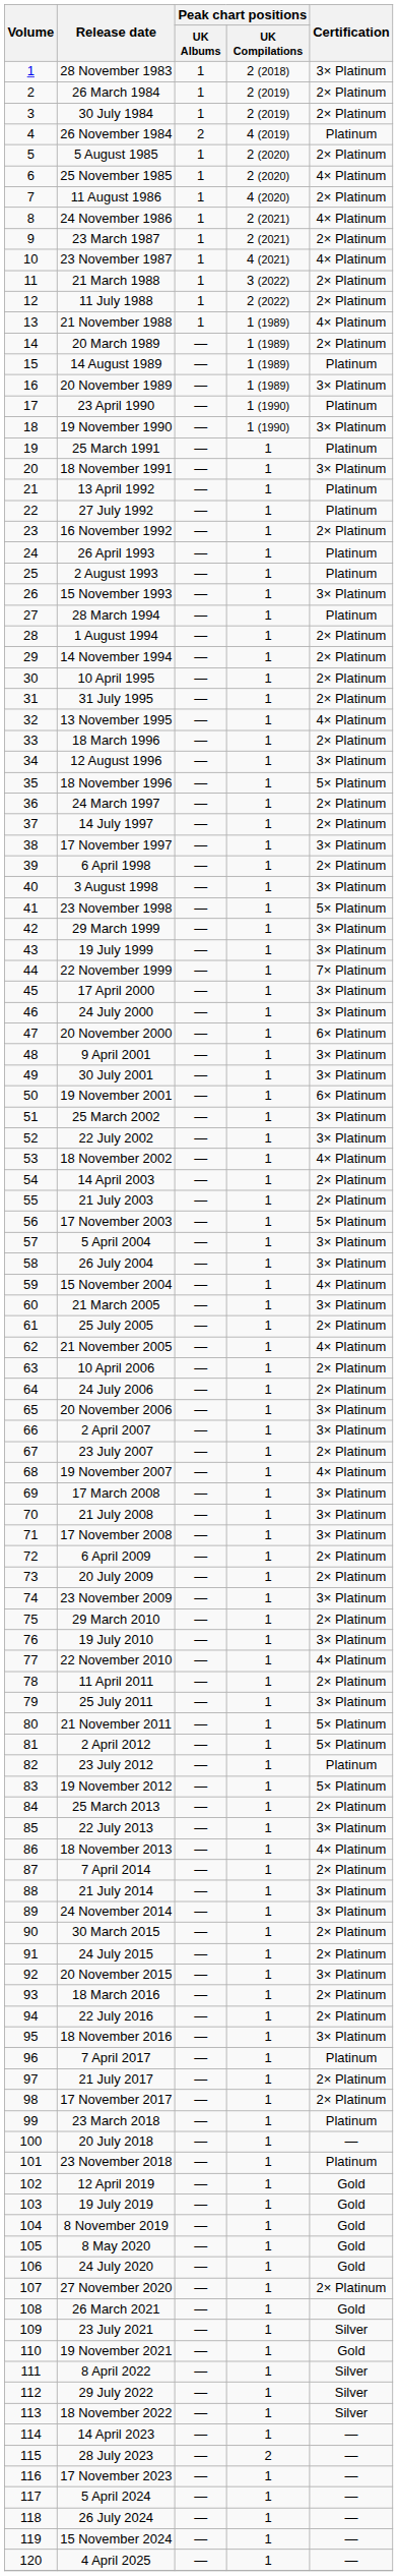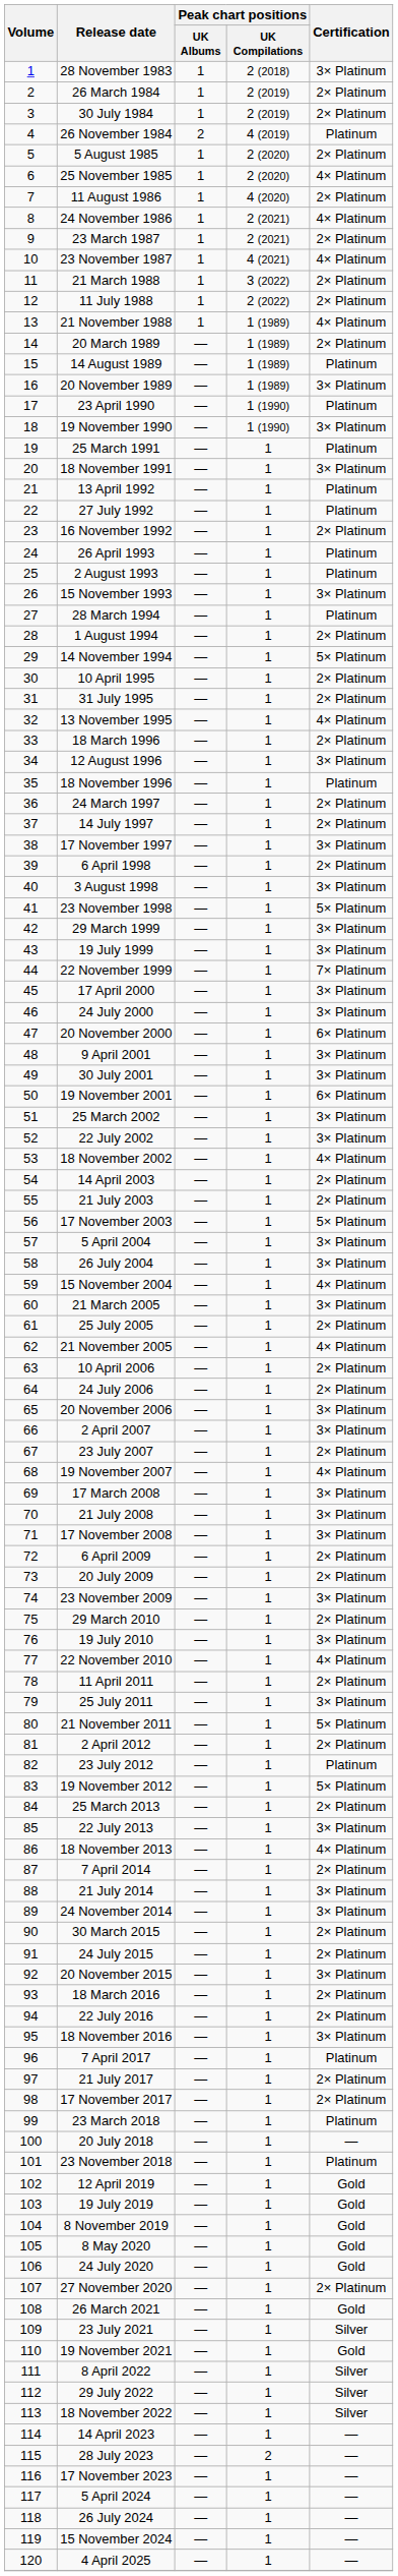 <table class="wikitable" style="text-align:center;">
 <tr>
 <th rowspan=2>Volume</th>
 <th rowspan=2>Release date</th>
 <th colspan=2>Peak chart positions</th>
 <th rowspan=2>Certification</th>
 </tr>
 <tr>
 <th><small>UK<br>Albums</small></th>
 <th><small>UK<br>Compilations</small></th>
 </tr>
 <tr>
 <td><a href='#'>1</a></td>
 <td>28 November 1983</td>
 <td>1</td>
 <td>2 <small>(2018)</small></td>
 <td>3× Platinum</td>
 </tr>
 <tr>
 <td>2</td>
 <td>26 March 1984</td>
 <td>1</td>
 <td>2 <small>(2019)</small></td>
 <td>2× Platinum</td>
 </tr>
 <tr>
 <td>3</td>
 <td>30 July 1984</td>
 <td>1</td>
 <td>2 <small>(2019)</small></td>
 <td>2× Platinum</td>
 </tr>
 <tr>
 <td>4</td>
 <td>26 November 1984</td>
 <td>2</td>
 <td>4 <small>(2019)</small></td>
 <td>Platinum</td>
 </tr>
 <tr>
 <td>5</td>
 <td>5 August 1985</td>
 <td>1</td>
 <td>2 <small>(2020)</small></td>
 <td>2× Platinum</td>
 </tr>
 <tr>
 <td>6</td>
 <td>25 November 1985</td>
 <td>1</td>
 <td>2 <small>(2020)</small></td>
 <td>4× Platinum</td>
 </tr>
 <tr>
 <td>7</td>
 <td>11 August 1986</td>
 <td>1</td>
 <td>4 <small>(2020)</small></td>
 <td>2× Platinum</td>
 </tr>
 <tr>
 <td>8</td>
 <td>24 November 1986</td>
 <td>1</td>
 <td>2 <small>(2021)</small></td>
 <td>4× Platinum</td>
 </tr>
 <tr>
 <td>9</td>
 <td>23 March 1987</td>
 <td>1</td>
 <td>2 <small>(2021)</small></td>
 <td>2× Platinum</td>
 </tr>
 <tr>
 <td>10</td>
 <td>23 November 1987</td>
 <td>1</td>
 <td>4 <small>(2021)</small></td>
 <td>4× Platinum</td>
 </tr>
 <tr>
 <td>11</td>
 <td>21 March 1988</td>
 <td>1</td>
 <td>3 <small>(2022)</small></td>
 <td>2× Platinum</td>
 </tr>
 <tr>
 <td>12</td>
 <td>11 July 1988</td>
 <td>1</td>
 <td>2 <small>(2022)</small></td>
 <td>2× Platinum</td>
 </tr>
 <tr>
 <td>13</td>
 <td>21 November 1988</td>
 <td>1</td>
 <td>1 <small>(1989)</small></td>
 <td>4× Platinum</td>
 </tr>
 <tr>
 <td>14</td>
 <td>20 March 1989</td>
 <td>—</td>
 <td>1 <small>(1989)</small></td>
 <td>2× Platinum</td>
 </tr>
 <tr>
 <td>15</td>
 <td>14 August 1989</td>
 <td>—</td>
 <td>1 <small>(1989)</small></td>
 <td>Platinum</td>
 </tr>
 <tr>
 <td>16</td>
 <td>20 November 1989</td>
 <td>—</td>
 <td>1 <small>(1989)</small></td>
 <td>3× Platinum</td>
 </tr>
 <tr>
 <td>17</td>
 <td>23 April 1990</td>
 <td>—</td>
 <td>1 <small>(1990)</small></td>
 <td>Platinum</td>
 </tr>
 <tr>
 <td>18</td>
 <td>19 November 1990</td>
 <td>—</td>
 <td>1 <small>(1990)</small></td>
 <td>3× Platinum</td>
 </tr>
 <tr>
 <td>19</td>
 <td>25 March 1991</td>
 <td>—</td>
 <td>1</td>
 <td>Platinum</td>
 </tr>
 <tr>
 <td>20</td>
 <td>18 November 1991</td>
 <td>—</td>
 <td>1</td>
 <td>3× Platinum</td>
 </tr>
 <tr>
 <td>21</td>
 <td>13 April 1992</td>
 <td>—</td>
 <td>1</td>
 <td>Platinum</td>
 </tr>
 <tr>
 <td>22</td>
 <td>27 July 1992</td>
 <td>—</td>
 <td>1</td>
 <td>Platinum</td>
 </tr>
 <tr>
 <td>23</td>
 <td>16 November 1992</td>
 <td>—</td>
 <td>1</td>
 <td>2× Platinum</td>
 </tr>
 <tr>
 <td>24</td>
 <td>26 April 1993</td>
 <td>—</td>
 <td>1</td>
 <td>Platinum</td>
 </tr>
 <tr>
 <td>25</td>
 <td>2 August 1993</td>
 <td>—</td>
 <td>1</td>
 <td>Platinum</td>
 </tr>
 <tr>
 <td>26</td>
 <td>15 November 1993</td>
 <td>—</td>
 <td>1</td>
 <td>3× Platinum</td>
 </tr>
 <tr>
 <td>27</td>
 <td>28 March 1994</td>
 <td>—</td>
 <td>1</td>
 <td>Platinum</td>
 </tr>
 <tr>
 <td>28</td>
 <td>1 August 1994</td>
 <td>—</td>
 <td>1</td>
 <td>2× Platinum</td>
 </tr>
 <tr>
 <td>29</td>
 <td>14 November 1994</td>
 <td>—</td>
 <td>1</td>
-<td>2× Platinum</td>
+<td>5× Platinum</td>
 </tr>
 <tr>
 <td>30</td>
 <td>10 April 1995</td>
 <td>—</td>
 <td>1</td>
 <td>2× Platinum</td>
 </tr>
 <tr>
 <td>31</td>
 <td>31 July 1995</td>
 <td>—</td>
 <td>1</td>
 <td>2× Platinum</td>
 </tr>
 <tr>
 <td>32</td>
 <td>13 November 1995</td>
 <td>—</td>
 <td>1</td>
 <td>4× Platinum</td>
 </tr>
 <tr>
 <td>33</td>
 <td>18 March 1996</td>
 <td>—</td>
 <td>1</td>
 <td>2× Platinum</td>
 </tr>
 <tr>
 <td>34</td>
 <td>12 August 1996</td>
 <td>—</td>
 <td>1</td>
 <td>3× Platinum</td>
 </tr>
 <tr>
 <td>35</td>
 <td>18 November 1996</td>
 <td>—</td>
 <td>1</td>
-<td>5× Platinum</td>
+<td>Platinum</td>
 </tr>
 <tr>
 <td>36</td>
 <td>24 March 1997</td>
 <td>—</td>
 <td>1</td>
 <td>2× Platinum</td>
 </tr>
 <tr>
 <td>37</td>
 <td>14 July 1997</td>
 <td>—</td>
 <td>1</td>
 <td>2× Platinum</td>
 </tr>
 <tr>
 <td>38</td>
 <td>17 November 1997</td>
 <td>—</td>
 <td>1</td>
 <td>3× Platinum</td>
 </tr>
 <tr>
 <td>39</td>
 <td>6 April 1998</td>
 <td>—</td>
 <td>1</td>
 <td>2× Platinum</td>
 </tr>
 <tr>
 <td>40</td>
 <td>3 August 1998</td>
 <td>—</td>
 <td>1</td>
 <td>3× Platinum</td>
 </tr>
 <tr>
 <td>41</td>
 <td>23 November 1998</td>
 <td>—</td>
 <td>1</td>
 <td>5× Platinum</td>
 </tr>
 <tr>
 <td>42</td>
 <td>29 March 1999</td>
 <td>—</td>
 <td>1</td>
 <td>3× Platinum</td>
 </tr>
 <tr>
 <td>43</td>
 <td>19 July 1999</td>
 <td>—</td>
 <td>1</td>
 <td>3× Platinum</td>
 </tr>
 <tr>
 <td>44</td>
 <td>22 November 1999</td>
 <td>—</td>
 <td>1</td>
 <td>7× Platinum</td>
 </tr>
 <tr>
 <td>45</td>
 <td>17 April 2000</td>
 <td>—</td>
 <td>1</td>
 <td>3× Platinum</td>
 </tr>
 <tr>
 <td>46</td>
 <td>24 July 2000</td>
 <td>—</td>
 <td>1</td>
 <td>3× Platinum</td>
 </tr>
 <tr>
 <td>47</td>
 <td>20 November 2000</td>
 <td>—</td>
 <td>1</td>
 <td>6× Platinum</td>
 </tr>
 <tr>
 <td>48</td>
 <td>9 April 2001</td>
 <td>—</td>
 <td>1</td>
 <td>3× Platinum</td>
 </tr>
 <tr>
 <td>49</td>
 <td>30 July 2001</td>
 <td>—</td>
 <td>1</td>
 <td>3× Platinum</td>
 </tr>
 <tr>
 <td>50</td>
 <td>19 November 2001</td>
 <td>—</td>
 <td>1</td>
 <td>6× Platinum</td>
 </tr>
 <tr>
 <td>51</td>
 <td>25 March 2002</td>
 <td>—</td>
 <td>1</td>
 <td>3× Platinum</td>
 </tr>
 <tr>
 <td>52</td>
 <td>22 July 2002</td>
 <td>—</td>
 <td>1</td>
 <td>3× Platinum</td>
 </tr>
 <tr>
 <td>53</td>
 <td>18 November 2002</td>
 <td>—</td>
 <td>1</td>
 <td>4× Platinum</td>
 </tr>
 <tr>
 <td>54</td>
 <td>14 April 2003</td>
 <td>—</td>
 <td>1</td>
 <td>2× Platinum</td>
 </tr>
 <tr>
 <td>55</td>
 <td>21 July 2003</td>
 <td>—</td>
 <td>1</td>
 <td>2× Platinum</td>
 </tr>
 <tr>
 <td>56</td>
 <td>17 November 2003</td>
 <td>—</td>
 <td>1</td>
 <td>5× Platinum</td>
 </tr>
 <tr>
 <td>57</td>
 <td>5 April 2004</td>
 <td>—</td>
 <td>1</td>
 <td>3× Platinum</td>
 </tr>
 <tr>
 <td>58</td>
 <td>26 July 2004</td>
 <td>—</td>
 <td>1</td>
 <td>3× Platinum</td>
 </tr>
 <tr>
 <td>59</td>
 <td>15 November 2004</td>
 <td>—</td>
 <td>1</td>
 <td>4× Platinum</td>
 </tr>
 <tr>
 <td>60</td>
 <td>21 March 2005</td>
 <td>—</td>
 <td>1</td>
 <td>3× Platinum</td>
 </tr>
 <tr>
 <td>61</td>
 <td>25 July 2005</td>
 <td>—</td>
 <td>1</td>
 <td>2× Platinum</td>
 </tr>
 <tr>
 <td>62</td>
 <td>21 November 2005</td>
 <td>—</td>
 <td>1</td>
 <td>4× Platinum</td>
 </tr>
 <tr>
 <td>63</td>
 <td>10 April 2006</td>
 <td>—</td>
 <td>1</td>
 <td>2× Platinum</td>
 </tr>
 <tr>
 <td>64</td>
 <td>24 July 2006</td>
 <td>—</td>
 <td>1</td>
 <td>2× Platinum</td>
 </tr>
 <tr>
 <td>65</td>
 <td>20 November 2006</td>
 <td>—</td>
 <td>1</td>
 <td>3× Platinum</td>
 </tr>
 <tr>
 <td>66</td>
 <td>2 April 2007</td>
 <td>—</td>
 <td>1</td>
 <td>3× Platinum</td>
 </tr>
 <tr>
 <td>67</td>
 <td>23 July 2007</td>
 <td>—</td>
 <td>1</td>
 <td>2× Platinum</td>
 </tr>
 <tr>
 <td>68</td>
 <td>19 November 2007</td>
 <td>—</td>
 <td>1</td>
 <td>4× Platinum</td>
 </tr>
 <tr>
 <td>69</td>
 <td>17 March 2008</td>
 <td>—</td>
 <td>1</td>
 <td>3× Platinum</td>
 </tr>
 <tr>
 <td>70</td>
 <td>21 July 2008</td>
 <td>—</td>
 <td>1</td>
 <td>3× Platinum</td>
 </tr>
 <tr>
 <td>71</td>
 <td>17 November 2008</td>
 <td>—</td>
 <td>1</td>
 <td>3× Platinum</td>
 </tr>
 <tr>
 <td>72</td>
 <td>6 April 2009</td>
 <td>—</td>
 <td>1</td>
 <td>2× Platinum</td>
 </tr>
 <tr>
 <td>73</td>
 <td>20 July 2009</td>
 <td>—</td>
 <td>1</td>
 <td>2× Platinum</td>
 </tr>
 <tr>
 <td>74</td>
 <td>23 November 2009</td>
 <td>—</td>
 <td>1</td>
 <td>3× Platinum</td>
 </tr>
 <tr>
 <td>75</td>
 <td>29 March 2010</td>
 <td>—</td>
 <td>1</td>
 <td>2× Platinum</td>
 </tr>
 <tr>
 <td>76</td>
 <td>19 July 2010</td>
 <td>—</td>
 <td>1</td>
 <td>3× Platinum</td>
 </tr>
 <tr>
 <td>77</td>
 <td>22 November 2010</td>
 <td>—</td>
 <td>1</td>
 <td>4× Platinum</td>
 </tr>
 <tr>
 <td>78</td>
 <td>11 April 2011</td>
 <td>—</td>
 <td>1</td>
 <td>2× Platinum</td>
 </tr>
 <tr>
 <td>79</td>
 <td>25 July 2011</td>
 <td>—</td>
 <td>1</td>
 <td>3× Platinum</td>
 </tr>
 <tr>
 <td>80</td>
 <td>21 November 2011</td>
 <td>—</td>
 <td>1</td>
 <td>5× Platinum</td>
 </tr>
 <tr>
 <td>81</td>
 <td>2 April 2012</td>
 <td>—</td>
 <td>1</td>
-<td>5× Platinum</td>
+<td>2× Platinum</td>
 </tr>
 <tr>
 <td>82</td>
 <td>23 July 2012</td>
 <td>—</td>
 <td>1</td>
 <td>Platinum</td>
 </tr>
 <tr>
 <td>83</td>
 <td>19 November 2012</td>
 <td>—</td>
 <td>1</td>
 <td>5× Platinum</td>
 </tr>
 <tr>
 <td>84</td>
 <td>25 March 2013</td>
 <td>—</td>
 <td>1</td>
 <td>2× Platinum</td>
 </tr>
 <tr>
 <td>85</td>
 <td>22 July 2013</td>
 <td>—</td>
 <td>1</td>
 <td>3× Platinum</td>
 </tr>
 <tr>
 <td>86</td>
 <td>18 November 2013</td>
 <td>—</td>
 <td>1</td>
 <td>4× Platinum</td>
 </tr>
 <tr>
 <td>87</td>
 <td>7 April 2014</td>
 <td>—</td>
 <td>1</td>
 <td>2× Platinum</td>
 </tr>
 <tr>
 <td>88</td>
 <td>21 July 2014</td>
 <td>—</td>
 <td>1</td>
 <td>3× Platinum</td>
 </tr>
 <tr>
 <td>89</td>
 <td>24 November 2014</td>
 <td>—</td>
 <td>1</td>
 <td>3× Platinum</td>
 </tr>
 <tr>
 <td>90</td>
 <td>30 March 2015</td>
 <td>—</td>
 <td>1</td>
 <td>2× Platinum</td>
 </tr>
 <tr>
 <td>91</td>
 <td>24 July 2015</td>
 <td>—</td>
 <td>1</td>
 <td>2× Platinum</td>
 </tr>
 <tr>
 <td>92</td>
 <td>20 November 2015</td>
 <td>—</td>
 <td>1</td>
 <td>3× Platinum</td>
 </tr>
 <tr>
 <td>93</td>
 <td>18 March 2016</td>
 <td>—</td>
 <td>1</td>
 <td>2× Platinum</td>
 </tr>
 <tr>
 <td>94</td>
 <td>22 July 2016</td>
 <td>—</td>
 <td>1</td>
 <td>2× Platinum</td>
 </tr>
 <tr>
 <td>95</td>
 <td>18 November 2016</td>
 <td>—</td>
 <td>1</td>
 <td>3× Platinum</td>
 </tr>
 <tr>
 <td>96</td>
 <td>7 April 2017</td>
 <td>—</td>
 <td>1</td>
 <td>Platinum</td>
 </tr>
 <tr>
 <td>97</td>
 <td>21 July 2017</td>
 <td>—</td>
 <td>1</td>
 <td>2× Platinum</td>
 </tr>
 <tr>
 <td>98</td>
 <td>17 November 2017</td>
 <td>—</td>
 <td>1</td>
 <td>2× Platinum</td>
 </tr>
 <tr>
 <td>99</td>
 <td>23 March 2018</td>
 <td>—</td>
 <td>1</td>
 <td>Platinum</td>
 </tr>
 <tr>
 <td>100</td>
 <td>20 July 2018</td>
 <td>—</td>
 <td>1</td>
 <td>—</td>
 </tr>
 <tr>
 <td>101</td>
 <td>23 November 2018</td>
 <td>—</td>
 <td>1</td>
 <td>Platinum</td>
 </tr>
 <tr>
 <td>102</td>
 <td>12 April 2019</td>
 <td>—</td>
 <td>1</td>
 <td>Gold</td>
 </tr>
 <tr>
 <td>103</td>
 <td>19 July 2019</td>
 <td>—</td>
 <td>1</td>
 <td>Gold</td>
 </tr>
 <tr>
 <td>104</td>
 <td>8 November 2019</td>
 <td>—</td>
 <td>1</td>
 <td>Gold</td>
 </tr>
 <tr>
 <td>105</td>
 <td>8 May 2020</td>
 <td>—</td>
 <td>1</td>
 <td>Gold</td>
 </tr>
 <tr>
 <td>106</td>
 <td>24 July 2020</td>
 <td>—</td>
 <td>1</td>
 <td>Gold</td>
 </tr>
 <tr>
 <td>107</td>
 <td>27 November 2020</td>
 <td>—</td>
 <td>1</td>
 <td>2× Platinum</td>
 </tr>
 <tr>
 <td>108</td>
 <td>26 March 2021</td>
 <td>—</td>
 <td>1</td>
 <td>Gold</td>
 </tr>
 <tr>
 <td>109</td>
 <td>23 July 2021</td>
 <td>—</td>
 <td>1</td>
 <td>Silver</td>
 </tr>
 <tr>
 <td>110</td>
 <td>19 November 2021</td>
 <td>—</td>
 <td>1</td>
 <td>Gold</td>
 </tr>
 <tr>
 <td>111</td>
 <td>8 April 2022</td>
 <td>—</td>
 <td>1</td>
 <td>Silver</td>
 </tr>
 <tr>
 <td>112</td>
 <td>29 July 2022</td>
 <td>—</td>
 <td>1</td>
 <td>Silver</td>
 </tr>
 <tr>
 <td>113</td>
 <td>18 November 2022</td>
 <td>—</td>
 <td>1</td>
 <td>Silver</td>
 </tr>
 <tr>
 <td>114</td>
 <td>14 April 2023</td>
 <td>—</td>
 <td>1</td>
 <td>—</td>
 </tr>
 <tr>
 <td>115</td>
 <td>28 July 2023</td>
 <td>—</td>
 <td>2</td>
 <td>—</td>
 </tr>
 <tr>
 <td>116</td>
 <td>17 November 2023</td>
 <td>—</td>
 <td>1</td>
 <td>—</td>
 </tr>
 <tr>
 <td>117</td>
 <td>5 April 2024</td>
 <td>—</td>
 <td>1</td>
 <td>—</td>
 </tr>
 <tr>
 <td>118</td>
 <td>26 July 2024</td>
 <td>—</td>
 <td>1</td>
 <td>—</td>
 </tr>
 <tr>
 <td>119</td>
 <td>15 November 2024</td>
 <td>—</td>
 <td>1</td>
 <td>—</td>
 </tr>
 <tr>
 <td>120</td>
 <td>4 April 2025</td>
 <td>—</td>
 <td>1</td>
 <td>—</td>
 </tr>
 <tr>
 </tr>
 </table>
